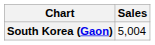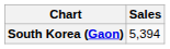 <table class="wikitable plainrowheaders">
 <tr>
 <th>Chart</th>
 <th>Sales</th>
 </tr>
 <tr>
 <th scope=row>South Korea (<a href='#'>Gaon</a>)</th>
-<td>5,004</td>
+<td>5,394</td>
 </tr>
 </table>
